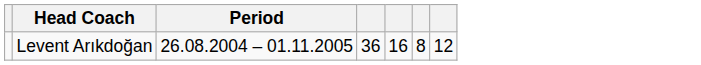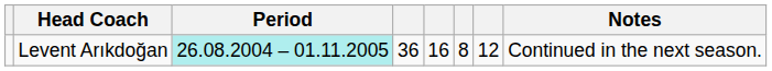 <table class="wikitable" style="text-align: left;">
 <tr>
 <th></th>
 <th>Head Coach</th>
 <th>Period</th>
 <th></th>
 <th></th>
 <th></th>
 <th></th>
+<th>Notes</th>
 </tr>
 <tr>
 <td></td>
 <td>Levent Arıkdoğan</td>
-<td>26.08.2004 – 01.11.2005</td>
+<td style="background: paleturquoise;">26.08.2004 – 01.11.2005</td>
 <td align="center">36</td>
 <td align="center">16</td>
 <td align="center">8</td>
 <td align="center">12</td>
+<td>Continued in the next season.</td>
 </tr>
 </table>
